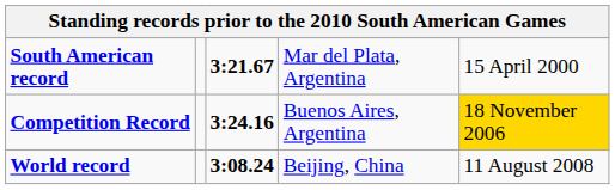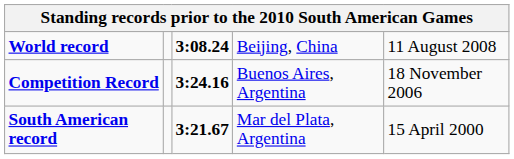 <table class="wikitable" width=75%>
 <tr>
 <th colspan="5">Standing records prior to the 2010 South American Games</th>
+</tr>
+<tr>
+<td><strong><a href='#'>World record</a></strong></td>
+<td></td>
+<td><strong>3:08.24</strong></td>
+<td><a href='#'>Beijing</a>, <a href='#'>China</a></td>
+<td>11 August 2008</td>
+</tr>
+<tr>
+<td><strong><a href='#'>Competition Record</a></strong></td>
+<td></td>
+<td><strong>3:24.16</strong></td>
+<td><a href='#'>Buenos Aires</a>, <a href='#'>Argentina</a></td>
+<td>18 November 2006</td>
 </tr>
 <tr>
 <td><strong><a href='#'>South American record</a></strong></td>
 <td></td>
 <td><strong>3:21.67</strong></td>
 <td><a href='#'>Mar del Plata</a>, <a href='#'>Argentina</a></td>
 <td>15 April 2000</td>
 </tr>
-<tr>
-<td><strong><a href='#'>Competition Record</a></strong></td>
-<td></td>
-<td><strong>3:24.16</strong></td>
-<td><a href='#'>Buenos Aires</a>, <a href='#'>Argentina</a></td>
-<td style="background: gold;">18 November 2006</td>
-</tr>
-<tr>
-<td><strong><a href='#'>World record</a></strong></td>
-<td></td>
-<td><strong>3:08.24</strong></td>
-<td><a href='#'>Beijing</a>, <a href='#'>China</a></td>
-<td>11 August 2008</td>
-</tr>
 </table>
